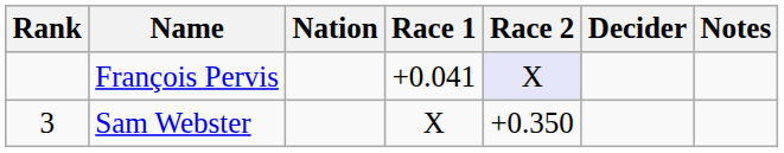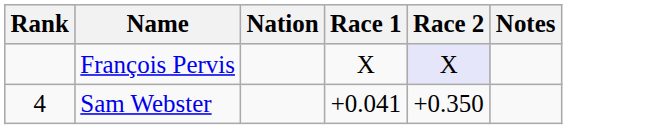 <table class="wikitable sortable" style="text-align:center">
 <tr>
 <th>Rank</th>
 <th>Name</th>
 <th>Nation</th>
 <th>Race 1</th>
 <th>Race 2</th>
-<th>Decider</th>
 <th>Notes</th>
 </tr>
 <tr>
 <td></td>
 <td align=left><a href='#'>François Pervis</a></td>
 <td align=left></td>
-<td>+0.041</td>
+<td>X</td>
 <td style="background: lavender;">X</td>
-<td></td>
 <td></td>
 </tr>
 <tr>
-<td>3</td>
+<td>4</td>
 <td align=left><a href='#'>Sam Webster</a></td>
 <td align=left></td>
-<td>X</td>
+<td>+0.041</td>
 <td>+0.350</td>
-<td></td>
 <td></td>
 </tr>
 </table>
